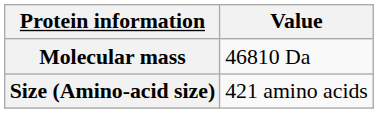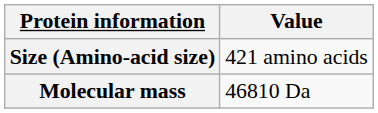 <table class="wikitable floatright">
 <tr>
 <th><u>Protein information</u></th>
 <th>Value</th>
 </tr>
 <tr>
+<th><strong>Size (Amino-acid size)</strong></th>
+<td>421 amino acids</td>
+</tr>
+<tr>
 <th><strong>Molecular mass</strong></th>
 <td>46810 Da</td>
 </tr>
-<tr>
-<th><strong>Size (Amino-acid size)</strong></th>
-<td>421 amino acids</td>
-</tr>
 </table>
